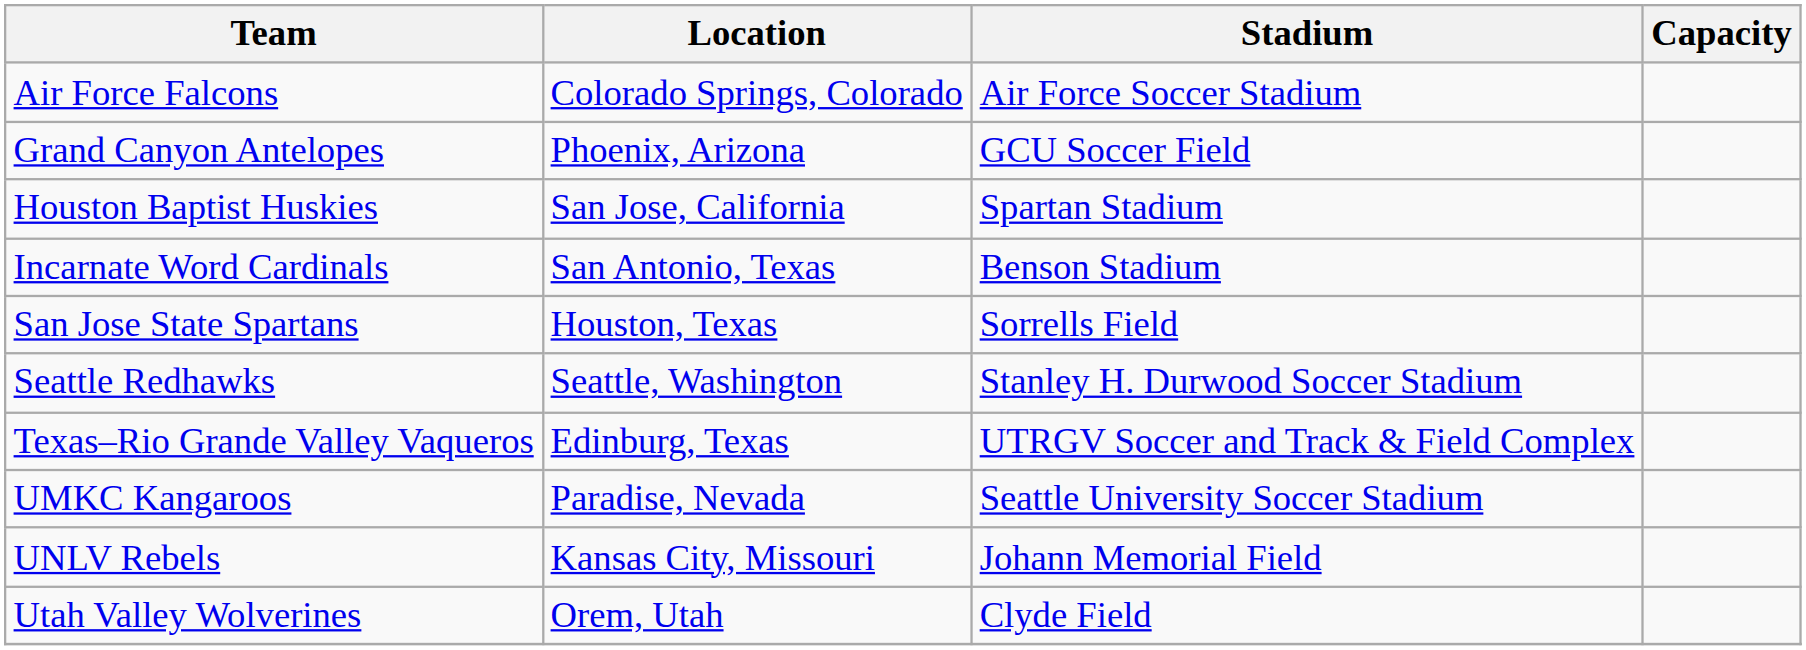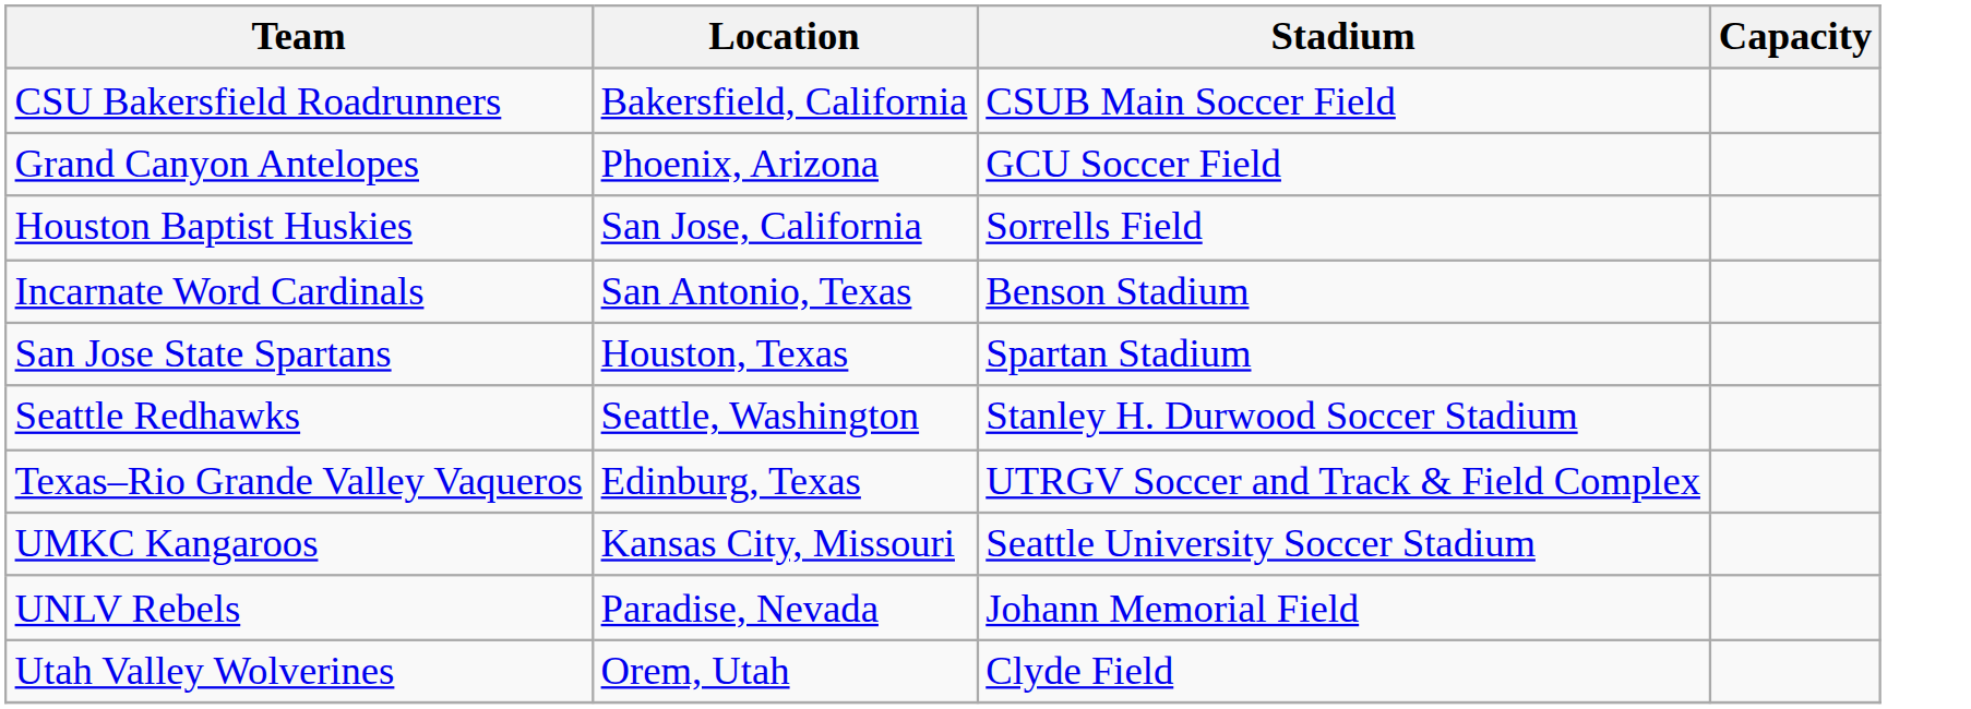 <table class="wikitable sortable" style="text-align: left;">
 <tr>
 <th>Team</th>
 <th>Location</th>
 <th>Stadium</th>
 <th>Capacity</th>
 </tr>
 <tr>
-<td><a href='#'>Air Force Falcons</a></td>
-<td><a href='#'>Colorado Springs, Colorado</a></td>
-<td><a href='#'>Air Force Soccer Stadium</a></td>
+<td><a href='#'>CSU Bakersfield Roadrunners</a></td>
+<td><a href='#'>Bakersfield, California</a></td>
+<td><a href='#'>CSUB Main Soccer Field</a></td>
 <td align="center"></td>
 </tr>
 <tr>
 <td><a href='#'>Grand Canyon Antelopes</a></td>
 <td><a href='#'>Phoenix, Arizona</a></td>
 <td><a href='#'>GCU Soccer Field</a></td>
 <td align="center"></td>
 </tr>
 <tr>
 <td><a href='#'>Houston Baptist Huskies</a></td>
 <td><a href='#'>San Jose, California</a></td>
-<td><a href='#'>Spartan Stadium</a></td>
+<td><a href='#'>Sorrells Field</a></td>
 <td align="center"></td>
 </tr>
 <tr>
 <td><a href='#'>Incarnate Word Cardinals</a></td>
 <td><a href='#'>San Antonio, Texas</a></td>
 <td><a href='#'>Benson Stadium</a></td>
 <td align="center"></td>
 </tr>
 <tr>
 <td><a href='#'>San Jose State Spartans</a></td>
 <td><a href='#'>Houston, Texas</a></td>
-<td><a href='#'>Sorrells Field</a></td>
+<td><a href='#'>Spartan Stadium</a></td>
 <td align="center"></td>
 </tr>
 <tr>
 <td><a href='#'>Seattle Redhawks</a></td>
 <td><a href='#'>Seattle, Washington</a></td>
 <td><a href='#'>Stanley H. Durwood Soccer Stadium</a></td>
 <td align="center"></td>
 </tr>
 <tr>
 <td><a href='#'>Texas–Rio Grande Valley Vaqueros</a></td>
 <td><a href='#'>Edinburg, Texas</a></td>
 <td><a href='#'>UTRGV Soccer and Track & Field Complex</a></td>
 <td align="center"></td>
 </tr>
 <tr>
 <td><a href='#'>UMKC Kangaroos</a></td>
-<td><a href='#'>Paradise, Nevada</a></td>
+<td><a href='#'>Kansas City, Missouri</a></td>
 <td><a href='#'>Seattle University Soccer Stadium</a></td>
 <td align="center"></td>
 </tr>
 <tr>
 <td><a href='#'>UNLV Rebels</a></td>
-<td><a href='#'>Kansas City, Missouri</a></td>
+<td><a href='#'>Paradise, Nevada</a></td>
 <td><a href='#'>Johann Memorial Field</a></td>
 <td align="center"></td>
 </tr>
 <tr>
 <td><a href='#'>Utah Valley Wolverines</a></td>
 <td><a href='#'>Orem, Utah</a></td>
 <td><a href='#'>Clyde Field</a></td>
 <td align="center"></td>
 </tr>
 <tr>
 </tr>
 </table>
